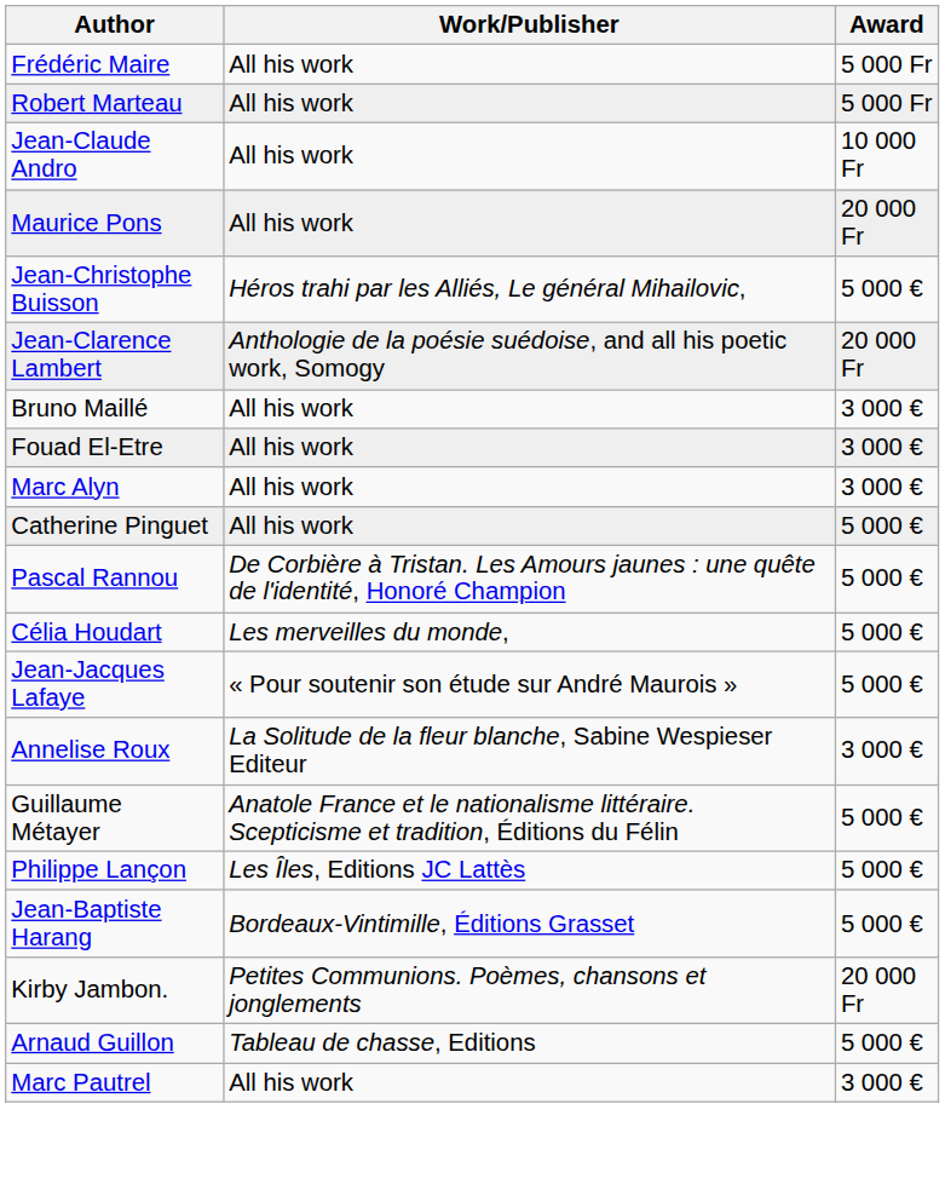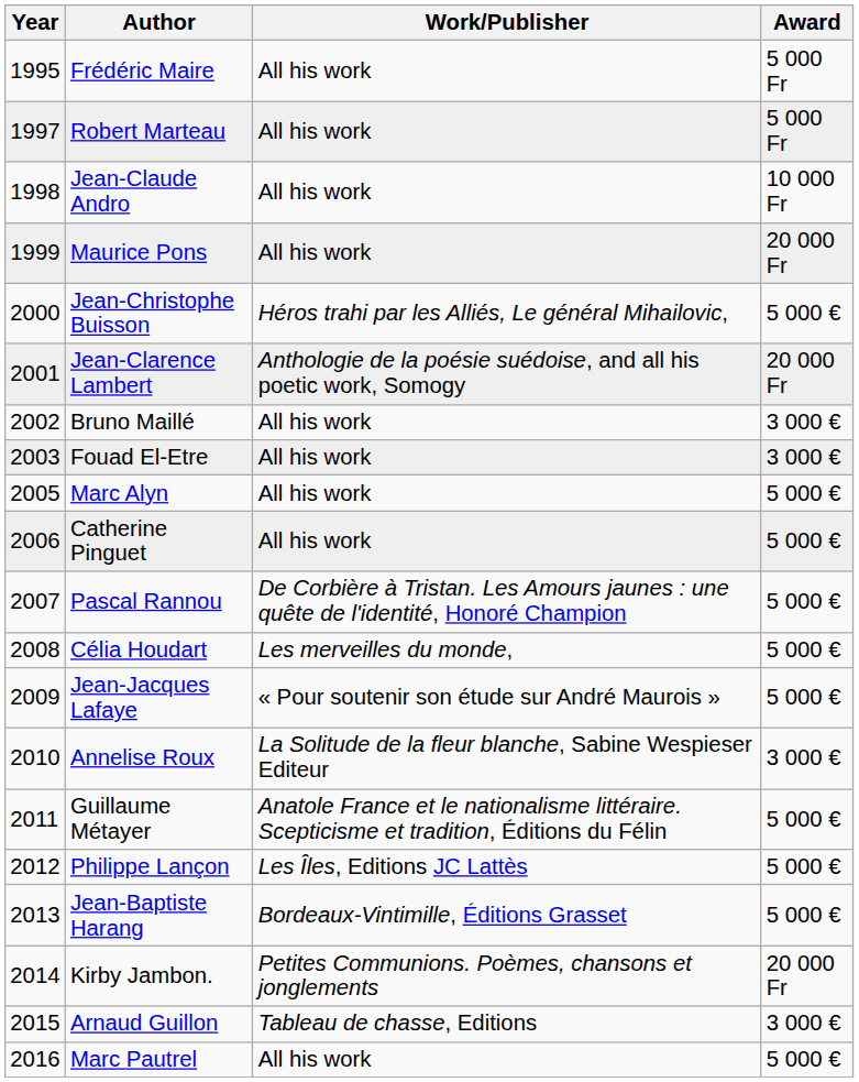 <table class="wikitable">
 <tr>
+<th>Year</th>
 <th>Author</th>
 <th>Work/Publisher</th>
 <th>Award</th>
 </tr>
 <tr>
+<td>1995</td>
 <td><a href='#'>Frédéric Maire</a></td>
 <td>All his work</td>
 <td>5 000 Fr</td>
 </tr>
 <tr style="background:#EFEFEF">
+<td>1997</td>
 <td><a href='#'>Robert Marteau</a></td>
 <td>All his work</td>
 <td>5 000 Fr</td>
 </tr>
 <tr>
+<td>1998</td>
 <td><a href='#'>Jean-Claude Andro</a></td>
 <td>All his work</td>
 <td>10 000 Fr</td>
 </tr>
 <tr style="background:#EFEFEF">
+<td>1999</td>
 <td><a href='#'>Maurice Pons</a></td>
 <td>All his work</td>
 <td>20 000 Fr</td>
 </tr>
 <tr>
+<td>2000</td>
 <td><a href='#'>Jean-Christophe Buisson</a></td>
 <td><em>Héros trahi par les Alliés, Le général Mihailovic</em>, </td>
 <td>5 000 €</td>
 </tr>
 <tr style="background:#EFEFEF">
+<td>2001</td>
 <td><a href='#'>Jean-Clarence Lambert</a></td>
 <td><em>Anthologie de la poésie suédoise</em>, and all his poetic work, Somogy</td>
 <td>20 000 Fr</td>
 </tr>
 <tr>
+<td>2002</td>
 <td>Bruno Maillé</td>
 <td>All his work</td>
 <td>3 000 €</td>
 </tr>
 <tr style="background:#EFEFEF">
+<td>2003</td>
 <td>Fouad El-Etre</td>
 <td>All his work</td>
 <td>3 000 €</td>
 </tr>
 <tr>
+<td>2005</td>
 <td><a href='#'>Marc Alyn</a></td>
 <td>All his work</td>
-<td>3 000 €</td>
+<td>5 000 €</td>
 </tr>
 <tr style="background:#EFEFEF">
+<td>2006</td>
 <td>Catherine Pinguet</td>
 <td>All his work</td>
 <td>5 000 €</td>
 </tr>
 <tr>
+<td>2007</td>
 <td><a href='#'>Pascal Rannou</a></td>
 <td><em>De Corbière à Tristan. Les Amours jaunes : une quête de l'identité</em>, <a href='#'>Honoré Champion</a></td>
 <td>5 000 €</td>
 </tr>
 <tr>
+<td>2008</td>
 <td><a href='#'>Célia Houdart</a></td>
 <td><em>Les merveilles du monde</em>, </td>
 <td>5 000 €</td>
 </tr>
 <tr>
+<td>2009</td>
 <td><a href='#'>Jean-Jacques Lafaye</a></td>
 <td>« Pour soutenir son étude sur André Maurois »</td>
 <td>5 000 €</td>
 </tr>
 <tr>
+<td>2010</td>
 <td><a href='#'>Annelise Roux</a></td>
 <td><em>La Solitude de la fleur blanche</em>, Sabine Wespieser Editeur</td>
 <td>3 000 €</td>
 </tr>
 <tr>
+<td>2011</td>
 <td>Guillaume Métayer</td>
 <td><em>Anatole France et le nationalisme littéraire. Scepticisme et tradition</em>, Éditions du Félin</td>
 <td>5 000 €</td>
 </tr>
 <tr>
+<td>2012</td>
 <td><a href='#'>Philippe Lançon</a></td>
 <td><em>Les Îles</em>, Editions <a href='#'>JC Lattès</a></td>
 <td>5 000 €</td>
 </tr>
 <tr>
+<td>2013</td>
 <td><a href='#'>Jean-Baptiste Harang</a></td>
 <td><em>Bordeaux-Vintimille</em>, <a href='#'>Éditions Grasset</a></td>
 <td>5 000 €</td>
 </tr>
 <tr>
+<td>2014</td>
 <td>Kirby Jambon.</td>
 <td><em>Petites Communions. Poèmes, chansons et jonglements</em></td>
 <td>20 000 Fr</td>
 </tr>
 <tr>
+<td>2015</td>
 <td><a href='#'>Arnaud Guillon</a></td>
 <td><em>Tableau de chasse</em>, Editions </td>
+<td>3 000 €</td>
+</tr>
+<tr>
+<td>2016</td>
+<td><a href='#'>Marc Pautrel</a></td>
+<td>All his work</td>
 <td>5 000 €</td>
 </tr>
-<tr>
-<td><a href='#'>Marc Pautrel</a></td>
-<td>All his work</td>
-<td>3 000 €</td>
-</tr>
 </table>
